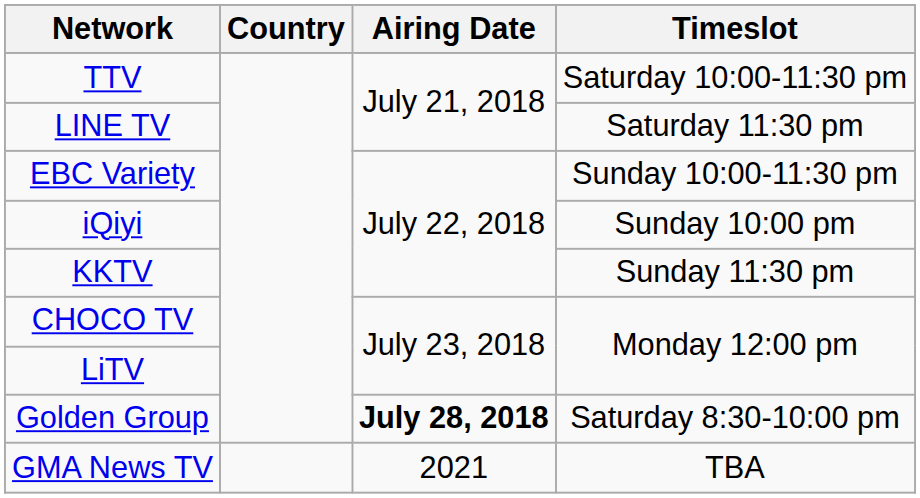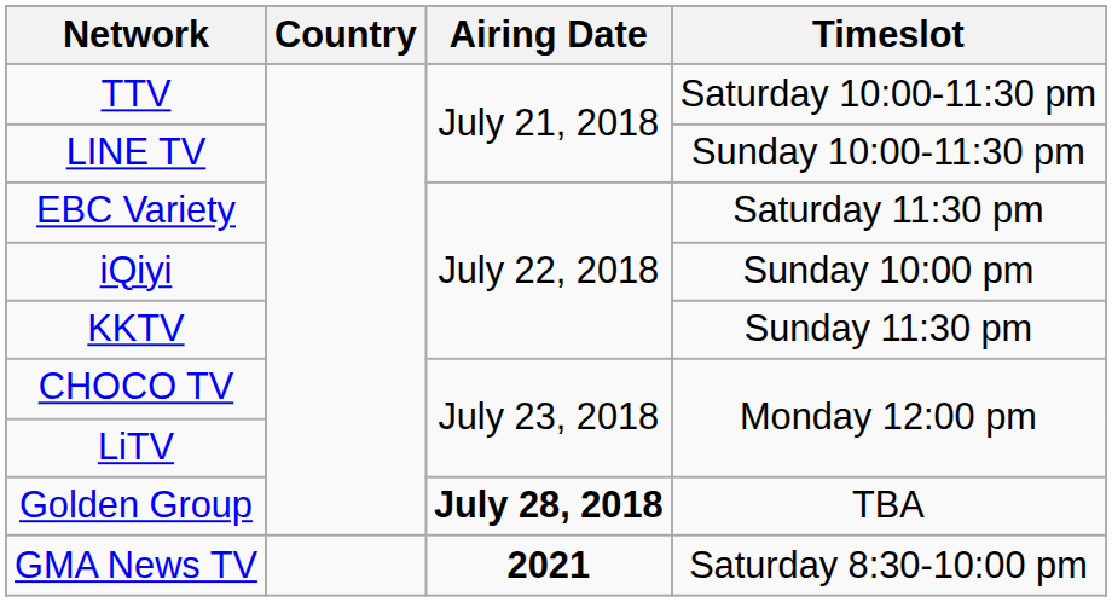 <table class="wikitable"  style="text-align:center">
 <tr>
 <th>Network</th>
 <th>Country</th>
 <th>Airing Date</th>
 <th>Timeslot</th>
 </tr>
 <tr>
 <td><a href='#'>TTV</a></td>
 <td rowspan=8></td>
 <td rowspan=2>July 21, 2018</td>
 <td>Saturday 10:00-11:30 pm</td>
 </tr>
 <tr>
 <td><a href='#'>LINE TV</a></td>
-<td>Saturday 11:30 pm</td>
+<td>Sunday 10:00-11:30 pm</td>
 </tr>
 <tr>
 <td><a href='#'>EBC Variety</a></td>
 <td rowspan=3>July 22, 2018</td>
-<td>Sunday 10:00-11:30 pm</td>
+<td>Saturday 11:30 pm</td>
 </tr>
 <tr>
 <td><a href='#'>iQiyi</a></td>
 <td>Sunday 10:00 pm</td>
 </tr>
 <tr>
 <td><a href='#'>KKTV</a></td>
 <td>Sunday 11:30 pm</td>
 </tr>
 <tr>
 <td><a href='#'>CHOCO TV</a></td>
 <td rowspan=2>July 23, 2018</td>
 <td rowspan=2>Monday 12:00 pm</td>
 </tr>
 <tr>
 <td><a href='#'>LiTV</a></td>
 </tr>
 <tr>
 <td><a href='#'>Golden Group</a></td>
 <td><strong>July 28, 2018</strong></td>
-<td>Saturday 8:30-10:00 pm</td>
+<td>TBA</td>
 </tr>
 <tr>
 <td><a href='#'>GMA News TV</a></td>
 <td></td>
-<td>2021</td>
-<td>TBA</td>
+<td><strong>2021</strong></td>
+<td>Saturday 8:30-10:00 pm</td>
 </tr>
 </table>
